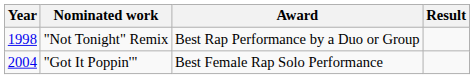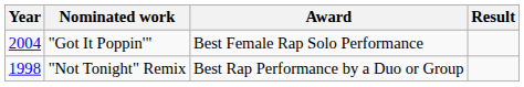 <table class="wikitable">
 <tr>
 <th>Year</th>
 <th>Nominated work</th>
 <th>Award</th>
 <th>Result</th>
 </tr>
 <tr>
+<td align=center><a href='#'>2004</a></td>
+<td>"Got It Poppin'"</td>
+<td>Best Female Rap Solo Performance</td>
+<td></td>
+</tr>
+<tr>
 <td align=center><a href='#'>1998</a></td>
 <td>"Not Tonight" Remix</td>
 <td>Best Rap Performance by a Duo or Group</td>
 <td></td>
 </tr>
-<tr>
-<td align=center><a href='#'>2004</a></td>
-<td>"Got It Poppin'"</td>
-<td>Best Female Rap Solo Performance</td>
-<td></td>
-</tr>
 </table>
